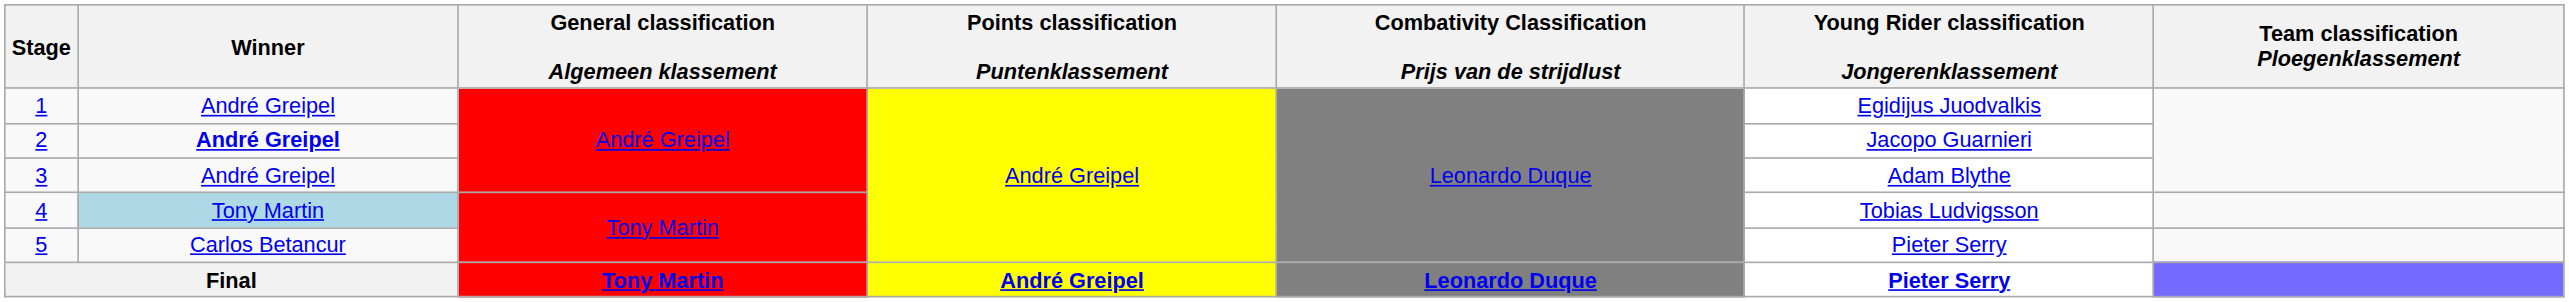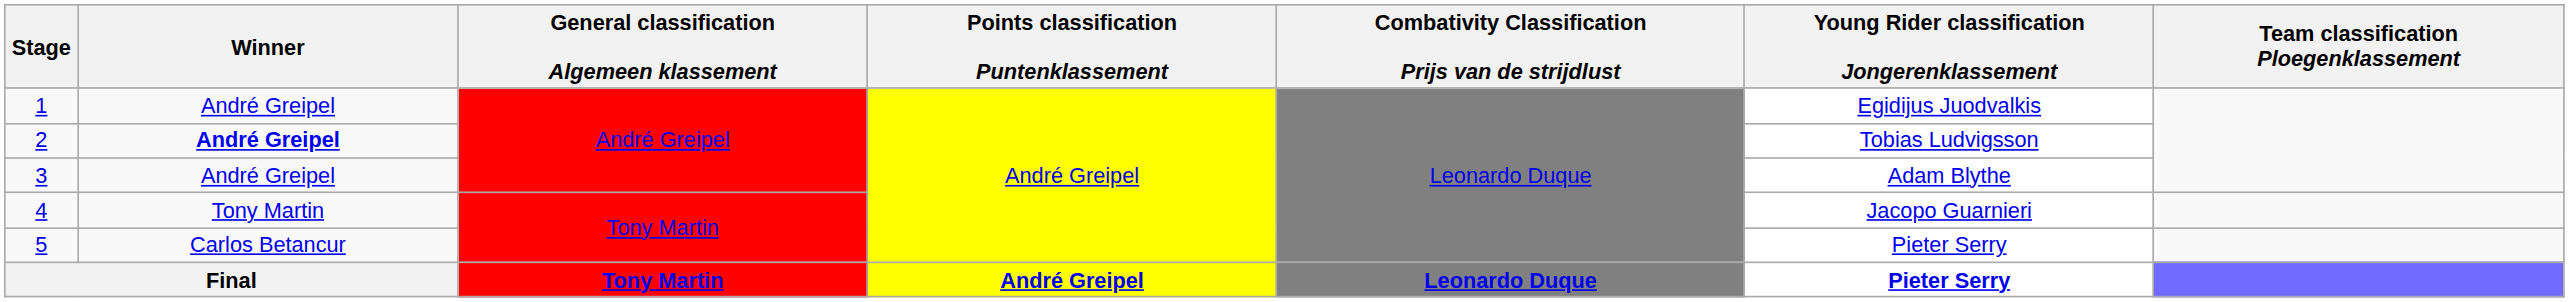 <table class="wikitable" style="text-align: center; font-size:smaller;">
 <tr style="background-color: #efefef;">
 <th width="1%">Stage</th>
 <th width="13%">Winner</th>
 <th width="14%">General classification<br><br><em>Algemeen klassement</em></th>
 <th width="14%">Points classification<br><br><em>Puntenklassement</em></th>
 <th width="16%">Combativity Classification<br><br><em>Prijs van de strijdlust</em></th>
 <th width="14%">Young Rider classification<br><br><em>Jongerenklassement</em></th>
 <th width="14%">Team classification<br><em>Ploegenklassement</em></th>
 </tr>
 <tr>
 <td><a href='#'>1</a></td>
 <td><a href='#'>André Greipel</a></td>
 <td style="background:red" rowspan=3><a href='#'>André Greipel</a></td>
 <td style="background:yellow;" rowspan=5><a href='#'>André Greipel</a></td>
 <td style="background:grey;" rowspan=5><a href='#'>Leonardo Duque</a></td>
 <td style="background:white;"><a href='#'>Egidijus Juodvalkis</a></td>
 <td rowspan=3></td>
 </tr>
 <tr>
 <td><a href='#'>2</a></td>
 <td><strong><a href='#'>André Greipel</a></strong></td>
-<td style="background:white;"><a href='#'>Jacopo Guarnieri</a></td>
+<td style="background:white;"><a href='#'>Tobias Ludvigsson</a></td>
 </tr>
 <tr>
 <td><a href='#'>3</a></td>
 <td><a href='#'>André Greipel</a></td>
 <td style="background:white;"><a href='#'>Adam Blythe</a></td>
 </tr>
 <tr>
 <td><a href='#'>4</a></td>
-<td style="background: lightblue;"><a href='#'>Tony Martin</a></td>
+<td><a href='#'>Tony Martin</a></td>
 <td style="background:red" rowspan=2><a href='#'>Tony Martin</a></td>
-<td style="background:white;"><a href='#'>Tobias Ludvigsson</a></td>
+<td style="background:white;"><a href='#'>Jacopo Guarnieri</a></td>
 <td></td>
 </tr>
 <tr>
 <td><a href='#'>5</a></td>
 <td><a href='#'>Carlos Betancur</a></td>
 <td style="background:white;"><a href='#'>Pieter Serry</a></td>
 <td></td>
 </tr>
 <tr>
 <th colspan=2><strong>Final</strong></th>
 <th style="background:red;"><a href='#'>Tony Martin</a></th>
 <th style="background:yellow;"><a href='#'>André Greipel</a></th>
 <th style="background:grey;"><a href='#'>Leonardo Duque</a></th>
 <th style="background:white;"><a href='#'>Pieter Serry</a></th>
 <th style="background:#736AFF;"></th>
 </tr>
 </table>
